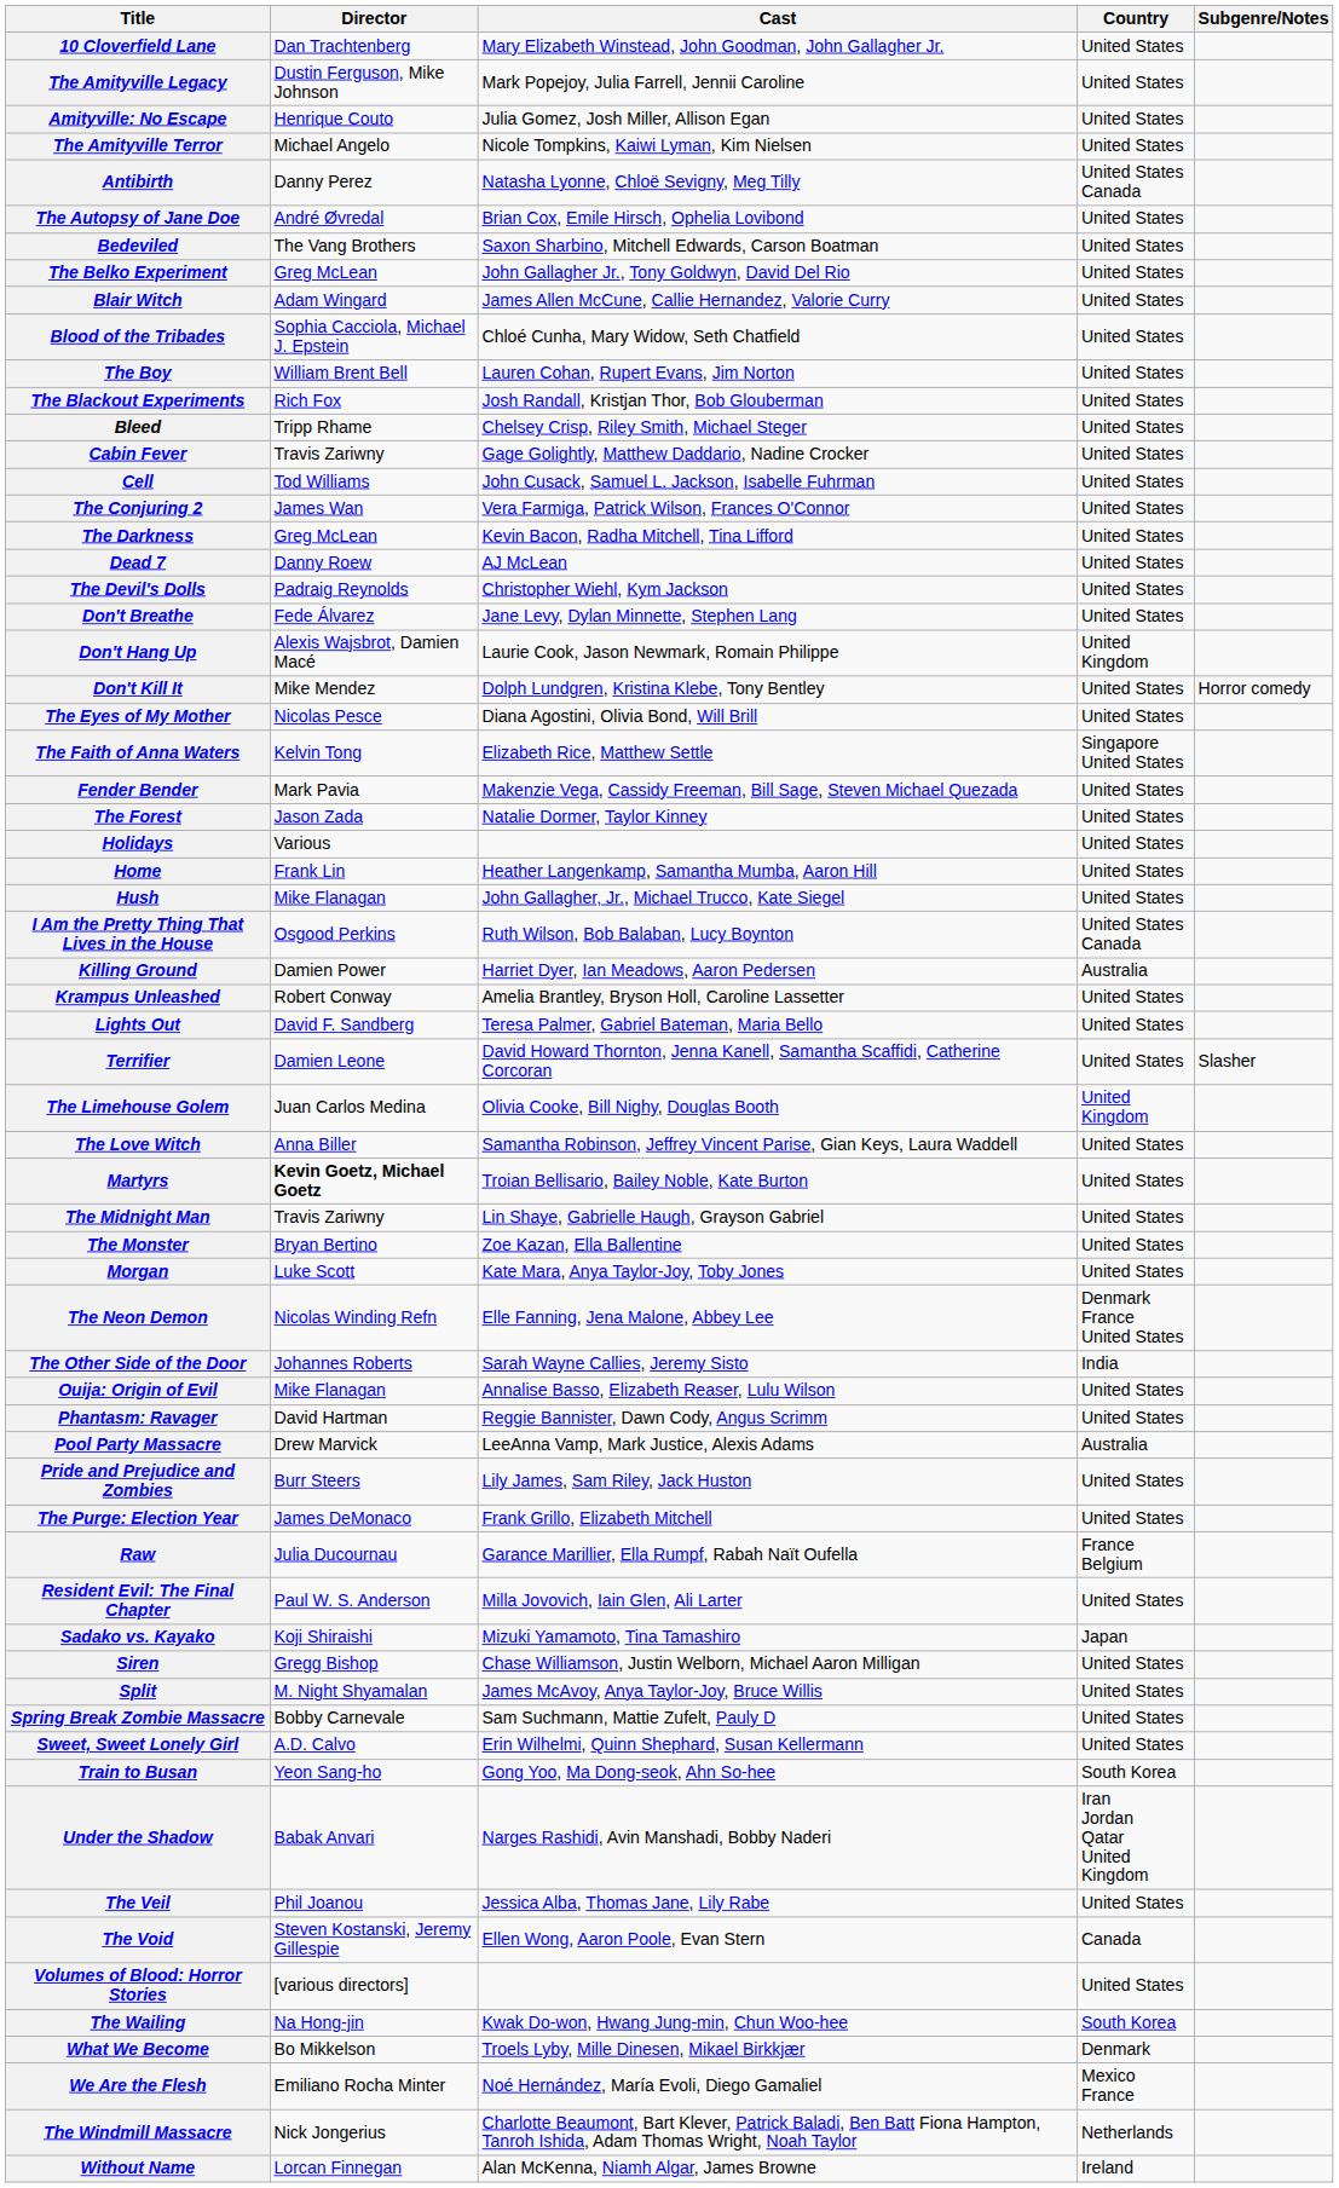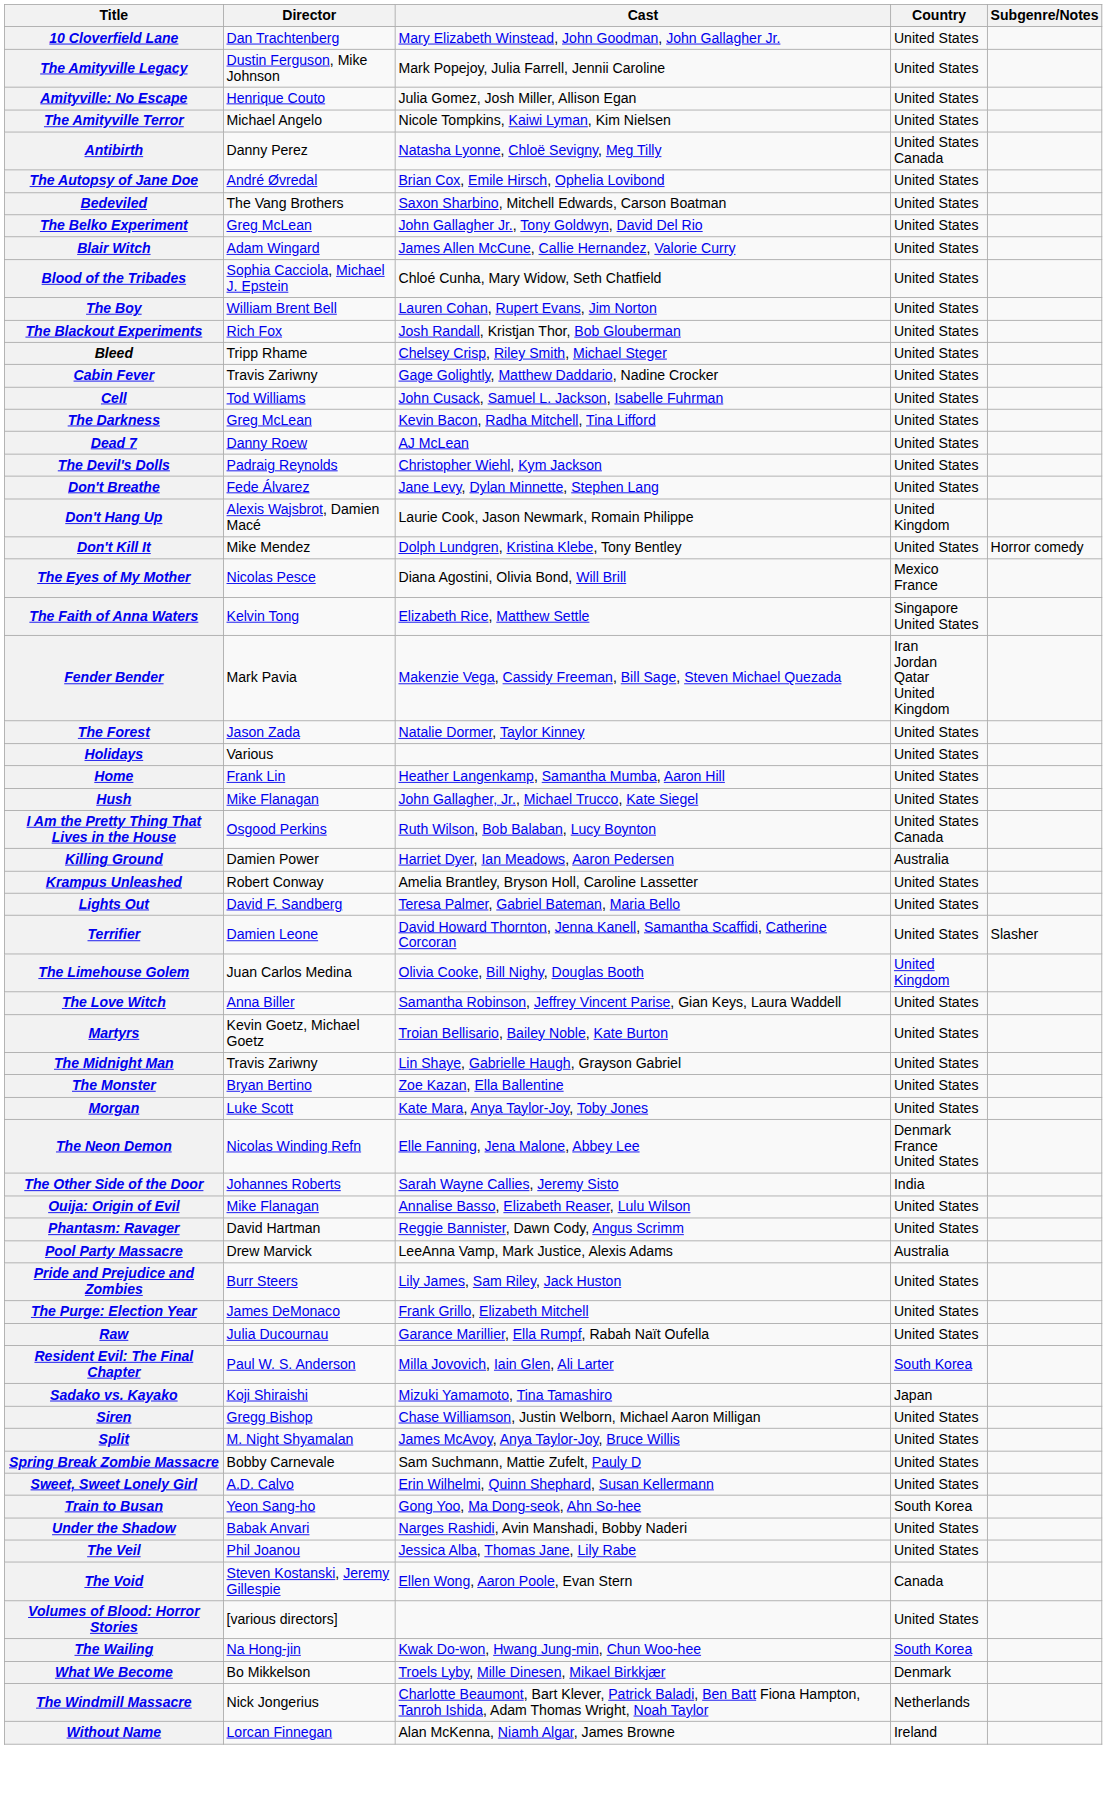 <table class="wikitable sortable">
 <tr>
 <th scope="col">Title</th>
 <th scope="col">Director</th>
 <th scope="col" class="unsortable">Cast</th>
 <th scope="col">Country</th>
 <th scope="col" class="unsortable">Subgenre/Notes</th>
 </tr>
 <tr>
 <th><em><a href='#'>10 Cloverfield Lane</a></em></th>
 <td><a href='#'>Dan Trachtenberg</a></td>
 <td><a href='#'>Mary Elizabeth Winstead</a>, <a href='#'>John Goodman</a>, <a href='#'>John Gallagher Jr.</a></td>
 <td>United States</td>
 <td></td>
 </tr>
 <tr>
 <th><em><a href='#'>The Amityville Legacy</a></em></th>
 <td><a href='#'>Dustin Ferguson</a>, Mike Johnson</td>
 <td>Mark Popejoy, Julia Farrell, Jennii Caroline</td>
 <td>United States</td>
 <td></td>
 </tr>
 <tr>
 <th><em><a href='#'>Amityville: No Escape</a></em></th>
 <td><a href='#'>Henrique Couto</a></td>
 <td>Julia Gomez, Josh Miller, Allison Egan</td>
 <td>United States</td>
 <td></td>
 </tr>
 <tr>
 <th><em><a href='#'>The Amityville Terror</a></em></th>
 <td>Michael Angelo</td>
 <td>Nicole Tompkins, <a href='#'>Kaiwi Lyman</a>, Kim Nielsen</td>
 <td>United States</td>
 <td></td>
 </tr>
 <tr>
 <th><em><a href='#'>Antibirth</a></em></th>
 <td data-sort-value="Perez, Danny">Danny Perez</td>
 <td><a href='#'>Natasha Lyonne</a>, <a href='#'>Chloë Sevigny</a>, <a href='#'>Meg Tilly</a></td>
 <td>United States<br>Canada</td>
 <td></td>
 </tr>
 <tr>
 <th><em><a href='#'>The Autopsy of Jane Doe</a></em></th>
 <td data-sort-value="Øvredal, Andre"><a href='#'>André Øvredal</a></td>
 <td><a href='#'>Brian Cox</a>, <a href='#'>Emile Hirsch</a>, <a href='#'>Ophelia Lovibond</a></td>
 <td>United States</td>
 <td></td>
 </tr>
 <tr>
 <th><em><a href='#'>Bedeviled</a></em></th>
 <td>The Vang Brothers</td>
 <td><a href='#'>Saxon Sharbino</a>, Mitchell Edwards, Carson Boatman</td>
 <td>United States</td>
 <td></td>
 </tr>
 <tr>
 <th><em><a href='#'>The Belko Experiment</a></em></th>
 <td data-sort-value="McLean, Greg"><a href='#'>Greg McLean</a></td>
 <td><a href='#'>John Gallagher Jr.</a>, <a href='#'>Tony Goldwyn</a>, <a href='#'>David Del Rio</a></td>
 <td>United States</td>
 <td></td>
 </tr>
 <tr>
 <th><em><a href='#'>Blair Witch</a></em></th>
 <td data-sort-value="Wingard, Adam"><a href='#'>Adam Wingard</a></td>
 <td><a href='#'>James Allen McCune</a>, <a href='#'>Callie Hernandez</a>, <a href='#'>Valorie Curry</a></td>
 <td>United States</td>
 <td></td>
 </tr>
 <tr>
 <th><em><a href='#'>Blood of the Tribades</a></em></th>
 <td data-sort-value="Cacciola, Sophia"><a href='#'>Sophia Cacciola</a>, <a href='#'>Michael J. Epstein</a></td>
 <td>Chloé Cunha, Mary Widow, Seth Chatfield</td>
 <td>United States</td>
 <td></td>
 </tr>
 <tr>
 <th><em><a href='#'>The Boy</a></em></th>
 <td data-sort-value="Bell, William Brent"><a href='#'>William Brent Bell</a></td>
 <td><a href='#'>Lauren Cohan</a>, <a href='#'>Rupert Evans</a>, <a href='#'>Jim Norton</a></td>
 <td>United States</td>
 <td></td>
 </tr>
 <tr>
 <th><em><a href='#'>The Blackout Experiments</a></em></th>
 <td data-sort-value="Fox, Rich"><a href='#'>Rich Fox</a></td>
 <td><a href='#'>Josh Randall</a>, Kristjan Thor, <a href='#'>Bob Glouberman</a></td>
 <td>United States</td>
 <td></td>
 </tr>
 <tr>
 <th><em>Bleed</em></th>
 <td>Tripp Rhame</td>
 <td><a href='#'>Chelsey Crisp</a>, <a href='#'>Riley Smith</a>, <a href='#'>Michael Steger</a></td>
 <td>United States</td>
 <td></td>
 </tr>
 <tr>
 <th><em><a href='#'>Cabin Fever</a></em></th>
 <td data-sort-value="Zariwny, Travis">Travis Zariwny</td>
 <td><a href='#'>Gage Golightly</a>, <a href='#'>Matthew Daddario</a>, Nadine Crocker</td>
 <td>United States</td>
 <td></td>
 </tr>
 <tr>
 <th><em><a href='#'>Cell</a></em></th>
 <td data-sort-value="Williams, Tod"><a href='#'>Tod Williams</a></td>
 <td><a href='#'>John Cusack</a>, <a href='#'>Samuel L. Jackson</a>, <a href='#'>Isabelle Fuhrman</a></td>
 <td>United States</td>
 <td></td>
 </tr>
 <tr>
-<th><em><a href='#'>The Conjuring 2</a></em></th>
-<td data-sort-value="Wan, James"><a href='#'>James Wan</a></td>
-<td><a href='#'>Vera Farmiga</a>, <a href='#'>Patrick Wilson</a>, <a href='#'>Frances O'Connor</a></td>
-<td>United States</td>
-<td></td>
-</tr>
-<tr>
 <th><em><a href='#'>The Darkness</a></em></th>
 <td data-sort-value="McLean, Greg"><a href='#'>Greg McLean</a></td>
 <td><a href='#'>Kevin Bacon</a>, <a href='#'>Radha Mitchell</a>, <a href='#'>Tina Lifford</a></td>
 <td>United States</td>
 <td></td>
 </tr>
 <tr>
 <th><em><a href='#'>Dead 7</a></em></th>
 <td data-sort-value="Roew, Danny"><a href='#'>Danny Roew</a></td>
 <td><a href='#'>AJ McLean</a></td>
 <td>United States</td>
 <td></td>
 </tr>
 <tr>
 <th><em><a href='#'>The Devil's Dolls</a></em></th>
 <td data-sort-value="Reynolds, Padraig"><a href='#'>Padraig Reynolds</a></td>
 <td><a href='#'>Christopher Wiehl</a>, <a href='#'>Kym Jackson</a></td>
 <td>United States</td>
 <td></td>
 </tr>
 <tr>
 <th><em><a href='#'>Don't Breathe</a></em></th>
 <td data-sort-value="Álvarez, Fede"><a href='#'>Fede Álvarez</a></td>
 <td><a href='#'>Jane Levy</a>, <a href='#'>Dylan Minnette</a>, <a href='#'>Stephen Lang</a></td>
 <td>United States</td>
 <td></td>
 </tr>
 <tr>
 <th><em><a href='#'>Don't Hang Up</a></em></th>
 <td><a href='#'>Alexis Wajsbrot</a>, Damien Macé</td>
 <td>Laurie Cook, Jason Newmark, Romain Philippe</td>
 <td>United Kingdom</td>
 <td></td>
 </tr>
 <tr>
 <th><em><a href='#'>Don't Kill It</a></em></th>
 <td>Mike Mendez</td>
 <td><a href='#'>Dolph Lundgren</a>, <a href='#'>Kristina Klebe</a>, Tony Bentley</td>
 <td>United States</td>
 <td>Horror comedy</td>
 </tr>
 <tr>
 <th><em><a href='#'>The Eyes of My Mother</a></em></th>
 <td data-sort-value="Pesce, Nicolas"><a href='#'>Nicolas Pesce</a></td>
 <td>Diana Agostini, Olivia Bond, <a href='#'>Will Brill</a></td>
-<td>United States</td>
+<td>Mexico<br>France</td>
 <td></td>
 </tr>
 <tr>
 <th><em><a href='#'>The Faith of Anna Waters</a></em></th>
 <td data-sort-value="Tong, Kelvin"><a href='#'>Kelvin Tong</a></td>
 <td><a href='#'>Elizabeth Rice</a>, <a href='#'>Matthew Settle</a></td>
 <td>Singapore<br>United States</td>
 <td></td>
 </tr>
 <tr>
 <th><em><a href='#'>Fender Bender</a></em></th>
 <td data-sort-value="Pavia, Mark">Mark Pavia</td>
 <td><a href='#'>Makenzie Vega</a>, <a href='#'>Cassidy Freeman</a>, <a href='#'>Bill Sage</a>, <a href='#'>Steven Michael Quezada</a></td>
-<td>United States</td>
+<td>Iran<br>Jordan<br>Qatar<br>United Kingdom</td>
 <td></td>
 </tr>
 <tr>
 <th><em><a href='#'>The Forest</a></em></th>
 <td data-sort-value="Zada, Jason"><a href='#'>Jason Zada</a></td>
 <td><a href='#'>Natalie Dormer</a>, <a href='#'>Taylor Kinney</a></td>
 <td>United States</td>
 <td></td>
 </tr>
 <tr>
 <th><em><a href='#'>Holidays</a></em></th>
 <td data-sort-value="Various">Various</td>
 <td></td>
 <td>United States</td>
 <td></td>
 </tr>
 <tr>
 <th><em><a href='#'>Home</a></em></th>
 <td data-sort-value="Lin, Frank"><a href='#'>Frank Lin</a></td>
 <td><a href='#'>Heather Langenkamp</a>, <a href='#'>Samantha Mumba</a>, <a href='#'>Aaron Hill</a></td>
 <td>United States</td>
 <td></td>
 </tr>
 <tr>
 <th><em><a href='#'>Hush</a></em></th>
 <td data-sort-value="Flanagan, Mike"><a href='#'>Mike Flanagan</a></td>
 <td><a href='#'>John Gallagher, Jr.</a>, <a href='#'>Michael Trucco</a>, <a href='#'>Kate Siegel</a></td>
 <td>United States</td>
 <td></td>
 </tr>
 <tr>
 <th><em><a href='#'>I Am the Pretty Thing That Lives in the House</a></em></th>
 <td data-sort-value="Perkins, Osgood"><a href='#'>Osgood Perkins</a></td>
 <td><a href='#'>Ruth Wilson</a>, <a href='#'>Bob Balaban</a>, <a href='#'>Lucy Boynton</a></td>
 <td>United States<br>Canada</td>
 <td></td>
 </tr>
 <tr>
 <th><em><a href='#'>Killing Ground</a></em></th>
 <td>Damien Power</td>
 <td><a href='#'>Harriet Dyer</a>, <a href='#'>Ian Meadows</a>, <a href='#'>Aaron Pedersen</a></td>
 <td>Australia</td>
 <td></td>
 </tr>
 <tr>
 <th><em><a href='#'>Krampus Unleashed</a></em></th>
 <td data-sort-value="Conway, Robert">Robert Conway</td>
 <td>Amelia Brantley, Bryson Holl, Caroline Lassetter</td>
 <td>United States</td>
 <td></td>
 </tr>
 <tr>
 <th><em><a href='#'>Lights Out</a></em></th>
 <td data-sort-value="Sandberg, David F."><a href='#'>David F. Sandberg</a></td>
 <td><a href='#'>Teresa Palmer</a>, <a href='#'>Gabriel Bateman</a>, <a href='#'>Maria Bello</a></td>
 <td>United States</td>
 <td></td>
 </tr>
 <tr>
 <th><em><a href='#'>Terrifier</a></em></th>
 <td data-sort-value="Leone, Damien"><a href='#'>Damien Leone</a></td>
 <td><a href='#'>David Howard Thornton</a>, <a href='#'>Jenna Kanell</a>, <a href='#'>Samantha Scaffidi</a>, <a href='#'>Catherine Corcoran</a></td>
 <td>United States</td>
 <td>Slasher</td>
 </tr>
 <tr>
 <th><em><a href='#'>The Limehouse Golem</a></em></th>
 <td>Juan Carlos Medina</td>
 <td><a href='#'>Olivia Cooke</a>, <a href='#'>Bill Nighy</a>, <a href='#'>Douglas Booth</a></td>
 <td><a href='#'>United Kingdom</a></td>
 <td></td>
 </tr>
 <tr>
 <th><em><a href='#'>The Love Witch</a></em></th>
 <td data-sort-value="Biller, Anna"><a href='#'>Anna Biller</a></td>
 <td><a href='#'>Samantha Robinson</a>, <a href='#'>Jeffrey Vincent Parise</a>, Gian Keys, Laura Waddell</td>
 <td>United States</td>
 <td></td>
 </tr>
 <tr>
 <th><em><a href='#'>Martyrs</a></em></th>
-<td data-sort-value="Goetz, Kevin"><strong>Kevin Goetz, Michael Goetz</strong></td>
+<td data-sort-value="Goetz, Kevin">Kevin Goetz, Michael Goetz</td>
 <td><a href='#'>Troian Bellisario</a>, <a href='#'>Bailey Noble</a>, <a href='#'>Kate Burton</a></td>
 <td>United States</td>
 <td></td>
 </tr>
 <tr>
 <th><em><a href='#'>The Midnight Man</a></em></th>
 <td>Travis Zariwny</td>
 <td><a href='#'>Lin Shaye</a>, <a href='#'>Gabrielle Haugh</a>, Grayson Gabriel</td>
 <td>United States</td>
 <td></td>
 </tr>
 <tr>
 <th><em><a href='#'>The Monster</a></em></th>
 <td><a href='#'>Bryan Bertino</a></td>
 <td><a href='#'>Zoe Kazan</a>, <a href='#'>Ella Ballentine</a></td>
 <td>United States</td>
 <td></td>
 </tr>
 <tr>
 <th><em><a href='#'>Morgan</a></em></th>
 <td data-sort-value="Scott, Luke"><a href='#'>Luke Scott</a></td>
 <td><a href='#'>Kate Mara</a>, <a href='#'>Anya Taylor-Joy</a>, <a href='#'>Toby Jones</a></td>
 <td>United States</td>
 <td></td>
 </tr>
 <tr>
 <th><em><a href='#'>The Neon Demon</a></em></th>
 <td data-sort-value="Winding Refn, Nicolas"><a href='#'>Nicolas Winding Refn</a></td>
 <td><a href='#'>Elle Fanning</a>, <a href='#'>Jena Malone</a>, <a href='#'>Abbey Lee</a></td>
 <td>Denmark<br>France<br>United States</td>
 <td></td>
 </tr>
 <tr>
 <th><em><a href='#'>The Other Side of the Door</a></em></th>
 <td data-sort-value="Roberts, Johannes"><a href='#'>Johannes Roberts</a></td>
 <td><a href='#'>Sarah Wayne Callies</a>, <a href='#'>Jeremy Sisto</a></td>
 <td>India<br></td>
 <td></td>
 </tr>
 <tr>
 <th><em><a href='#'>Ouija: Origin of Evil</a></em></th>
 <td data-sort-value="Flanagan, Mike"><a href='#'>Mike Flanagan</a></td>
 <td><a href='#'>Annalise Basso</a>, <a href='#'>Elizabeth Reaser</a>, <a href='#'>Lulu Wilson</a></td>
 <td>United States</td>
 <td></td>
 </tr>
 <tr>
 <th><em><a href='#'>Phantasm: Ravager</a></em></th>
 <td data-sort-value="Hartman, David">David Hartman</td>
 <td><a href='#'>Reggie Bannister</a>, Dawn Cody, <a href='#'>Angus Scrimm</a></td>
 <td>United States</td>
 <td></td>
 </tr>
 <tr>
 <th><em><a href='#'>Pool Party Massacre</a></em></th>
 <td data-sort-value="Marvick,Drew">Drew Marvick</td>
 <td>LeeAnna Vamp, Mark Justice, Alexis Adams</td>
 <td>Australia</td>
 <td></td>
 </tr>
 <tr>
 <th><em><a href='#'>Pride and Prejudice and Zombies</a></em></th>
 <td data-sort-value="Steers, Burr"><a href='#'>Burr Steers</a></td>
 <td><a href='#'>Lily James</a>, <a href='#'>Sam Riley</a>, <a href='#'>Jack Huston</a></td>
 <td>United States</td>
 <td></td>
 </tr>
 <tr>
 <th><em><a href='#'>The Purge: Election Year</a></em></th>
 <td data-sort-value="DeMonaco, James"><a href='#'>James DeMonaco</a></td>
 <td><a href='#'>Frank Grillo</a>, <a href='#'>Elizabeth Mitchell</a></td>
 <td>United States</td>
 <td></td>
 </tr>
 <tr>
 <th><em><a href='#'>Raw</a></em></th>
 <td data-sort-value="Ducournau, Julia"><a href='#'>Julia Ducournau</a></td>
 <td><a href='#'>Garance Marillier</a>, <a href='#'>Ella Rumpf</a>, Rabah Naït Oufella</td>
-<td>France<br>Belgium</td>
+<td>United States</td>
 <td></td>
 </tr>
 <tr>
 <th><em><a href='#'>Resident Evil: The Final Chapter</a></em></th>
 <td><a href='#'>Paul W. S. Anderson</a></td>
 <td><a href='#'>Milla Jovovich</a>, <a href='#'>Iain Glen</a>, <a href='#'>Ali Larter</a></td>
-<td>United States</td>
+<td><a href='#'>South Korea</a></td>
 <td></td>
 </tr>
 <tr>
 <th><em><a href='#'>Sadako vs. Kayako</a></em></th>
 <td data-sort-value="Shiraishi, Koji"><a href='#'>Koji Shiraishi</a></td>
 <td><a href='#'>Mizuki Yamamoto</a>, <a href='#'>Tina Tamashiro</a></td>
 <td>Japan</td>
 <td></td>
 </tr>
 <tr>
 <th><em><a href='#'>Siren</a></em></th>
 <td><a href='#'>Gregg Bishop</a></td>
 <td><a href='#'>Chase Williamson</a>, Justin Welborn, Michael Aaron Milligan</td>
 <td>United States</td>
 <td></td>
 </tr>
 <tr>
 <th><em><a href='#'>Split</a></em></th>
 <td><a href='#'>M. Night Shyamalan</a></td>
 <td><a href='#'>James McAvoy</a>, <a href='#'>Anya Taylor-Joy</a>, <a href='#'>Bruce Willis</a></td>
 <td>United States</td>
 <td></td>
 </tr>
 <tr>
 <th><em><a href='#'>Spring Break Zombie Massacre</a></em></th>
 <td>Bobby Carnevale</td>
 <td>Sam Suchmann, Mattie Zufelt, <a href='#'>Pauly D</a></td>
 <td>United States</td>
 <td></td>
 </tr>
 <tr>
 <th><em><a href='#'>Sweet, Sweet Lonely Girl</a></em></th>
 <td data-sort-value="Calvo, A.D."><a href='#'>A.D. Calvo</a></td>
 <td><a href='#'>Erin Wilhelmi</a>, <a href='#'>Quinn Shephard</a>, <a href='#'>Susan Kellermann</a></td>
 <td>United States</td>
 <td></td>
 </tr>
 <tr>
 <th><em><a href='#'>Train to Busan</a></em></th>
 <td data-sort-value="Sang-ho, Yeon"><a href='#'>Yeon Sang-ho</a></td>
 <td><a href='#'>Gong Yoo</a>, <a href='#'>Ma Dong-seok</a>, <a href='#'>Ahn So-hee</a></td>
 <td>South Korea</td>
 <td></td>
 </tr>
 <tr>
 <th><em><a href='#'>Under the Shadow</a></em></th>
 <td data-sort-value="Anvari, Babak"><a href='#'>Babak Anvari</a></td>
 <td><a href='#'>Narges Rashidi</a>, Avin Manshadi, Bobby Naderi</td>
-<td>Iran<br>Jordan<br>Qatar<br>United Kingdom</td>
+<td>United States</td>
 <td></td>
 </tr>
 <tr>
 <th><em><a href='#'>The Veil</a></em></th>
 <td data-sort-value="Joanou, Phil"><a href='#'>Phil Joanou</a></td>
 <td><a href='#'>Jessica Alba</a>, <a href='#'>Thomas Jane</a>, <a href='#'>Lily Rabe</a></td>
 <td>United States</td>
 <td></td>
 </tr>
 <tr>
 <th><em><a href='#'>The Void</a></em></th>
 <td data-sort-value="Kostanski, Steven"><a href='#'>Steven Kostanski</a>, <a href='#'>Jeremy Gillespie</a></td>
 <td><a href='#'>Ellen Wong</a>, <a href='#'>Aaron Poole</a>, Evan Stern</td>
 <td>Canada</td>
 <td></td>
 </tr>
 <tr>
 <th><em><a href='#'>Volumes of Blood: Horror Stories</a></em></th>
 <td>[various directors]</td>
 <td></td>
 <td>United States</td>
 <td></td>
 </tr>
 <tr>
 <th><em><a href='#'>The Wailing</a></em></th>
 <td><a href='#'>Na Hong-jin</a></td>
 <td><a href='#'>Kwak Do-won</a>, <a href='#'>Hwang Jung-min</a>, <a href='#'>Chun Woo-hee</a></td>
 <td><a href='#'>South Korea</a></td>
 <td></td>
 </tr>
 <tr>
 <th><em><a href='#'>What We Become</a></em></th>
 <td data-sort-value="Mikkelson, Bo">Bo Mikkelson</td>
 <td><a href='#'>Troels Lyby</a>, <a href='#'>Mille Dinesen</a>, <a href='#'>Mikael Birkkjær</a></td>
 <td>Denmark</td>
 <td></td>
 </tr>
 <tr>
-<th><em><a href='#'>We Are the Flesh</a></em></th>
-<td data-sort-value="Minter, Emiliano Rocha">Emiliano Rocha Minter</td>
-<td><a href='#'>Noé Hernández</a>, María Evoli, Diego Gamaliel</td>
-<td>Mexico<br>France</td>
-<td></td>
-</tr>
-<tr>
 <th><em><a href='#'>The Windmill Massacre</a></em></th>
 <td>Nick Jongerius</td>
 <td><a href='#'>Charlotte Beaumont</a>, Bart Klever, <a href='#'>Patrick Baladi</a>, <a href='#'>Ben Batt</a> Fiona Hampton, <a href='#'>Tanroh Ishida</a>, Adam Thomas Wright, <a href='#'>Noah Taylor</a></td>
 <td>Netherlands</td>
 <td></td>
 </tr>
 <tr>
 <th><em><a href='#'>Without Name</a></em></th>
 <td data-sort-value="Finnegan, Lorcan"><a href='#'>Lorcan Finnegan</a></td>
 <td>Alan McKenna, <a href='#'>Niamh Algar</a>, James Browne</td>
 <td>Ireland</td>
 <td></td>
 </tr>
 </table>
